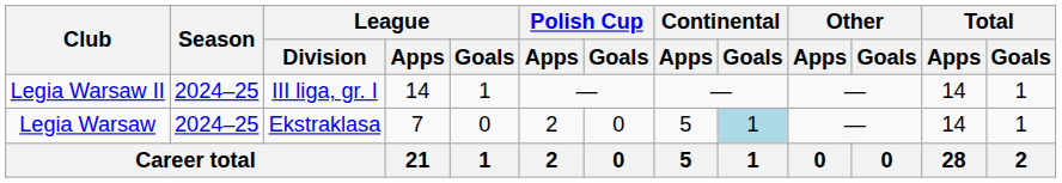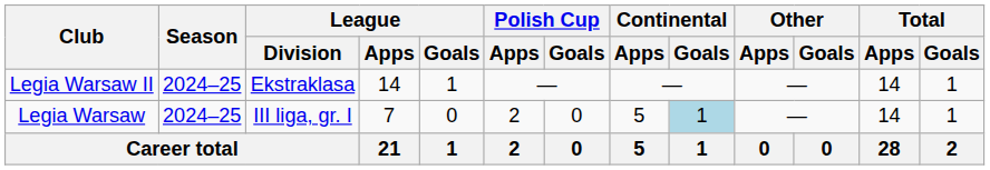 <table class="wikitable" style="text-align: center;">
 <tr>
 <th rowspan="2">Club</th>
 <th rowspan="2">Season</th>
 <th colspan="3">League</th>
 <th colspan="2"><a href='#'>Polish Cup</a></th>
 <th colspan="2">Continental</th>
 <th colspan="2">Other</th>
 <th colspan="2">Total</th>
 </tr>
 <tr>
 <th>Division</th>
 <th>Apps</th>
 <th>Goals</th>
 <th>Apps</th>
 <th>Goals</th>
 <th>Apps</th>
 <th>Goals</th>
 <th>Apps</th>
 <th>Goals</th>
 <th>Apps</th>
 <th>Goals</th>
 </tr>
 <tr>
 <td><a href='#'>Legia Warsaw II</a></td>
 <td><a href='#'>2024–25</a></td>
-<td><a href='#'>III liga, gr. I</a></td>
+<td><a href='#'>Ekstraklasa</a></td>
 <td>14</td>
 <td>1</td>
 <td colspan="2">—</td>
 <td colspan="2">—</td>
 <td colspan="2">—</td>
 <td>14</td>
 <td>1</td>
 </tr>
 <tr>
 <td><a href='#'>Legia Warsaw</a></td>
 <td><a href='#'>2024–25</a></td>
-<td><a href='#'>Ekstraklasa</a></td>
+<td><a href='#'>III liga, gr. I</a></td>
 <td>7</td>
 <td>0</td>
 <td>2</td>
 <td>0</td>
 <td>5</td>
 <td style="background: lightblue;">1</td>
 <td colspan="2">—</td>
 <td>14</td>
 <td>1</td>
 </tr>
 <tr>
 <th colspan="3">Career total</th>
 <th>21</th>
 <th>1</th>
 <th>2</th>
 <th>0</th>
 <th>5</th>
 <th>1</th>
 <th>0</th>
 <th>0</th>
 <th>28</th>
 <th>2</th>
 </tr>
 </table>
